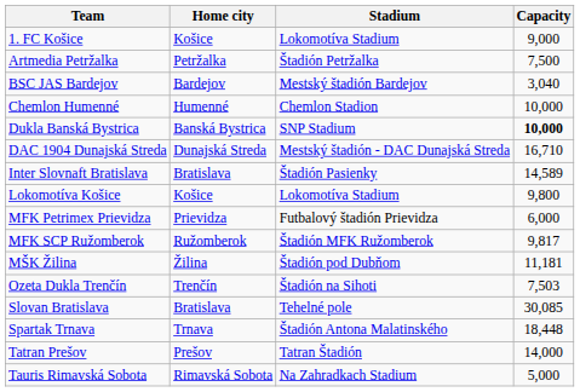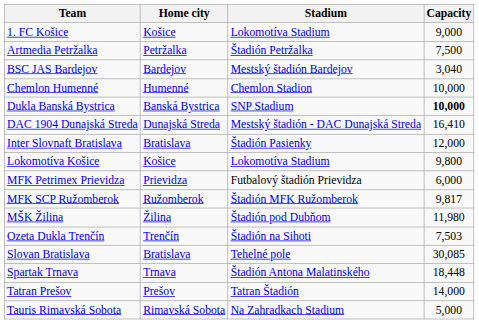 <table class="wikitable sortable">
 <tr>
 <th>Team</th>
 <th>Home city</th>
 <th>Stadium</th>
 <th>Capacity</th>
 </tr>
 <tr>
 <td><a href='#'>1. FC Košice</a></td>
 <td><a href='#'>Košice</a></td>
 <td><a href='#'>Lokomotíva Stadium</a></td>
 <td align="center">9,000</td>
 </tr>
 <tr>
 <td><a href='#'>Artmedia Petržalka</a></td>
 <td><a href='#'>Petržalka</a></td>
 <td><a href='#'>Štadión Petržalka</a></td>
 <td align="center">7,500</td>
 </tr>
 <tr>
 <td><a href='#'>BSC JAS Bardejov</a></td>
 <td><a href='#'>Bardejov</a></td>
 <td><a href='#'>Mestský štadión Bardejov</a></td>
 <td align="center">3,040</td>
 </tr>
 <tr>
 <td><a href='#'>Chemlon Humenné</a></td>
 <td><a href='#'>Humenné</a></td>
 <td><a href='#'>Chemlon Stadion</a></td>
 <td align="center">10,000</td>
 </tr>
 <tr>
 <td><a href='#'>Dukla Banská Bystrica</a></td>
 <td><a href='#'>Banská Bystrica</a></td>
 <td><a href='#'>SNP Stadium</a></td>
 <td align="center"><strong>10,000</strong></td>
 </tr>
 <tr>
 <td><a href='#'>DAC 1904 Dunajská Streda</a></td>
 <td><a href='#'>Dunajská Streda</a></td>
 <td><a href='#'>Mestský štadión - DAC Dunajská Streda</a></td>
-<td align="center">16,710</td>
+<td align="center">16,410</td>
 </tr>
 <tr>
 <td><a href='#'>Inter Slovnaft Bratislava</a></td>
 <td><a href='#'>Bratislava</a></td>
 <td><a href='#'>Štadión Pasienky</a></td>
-<td align="center">14,589</td>
+<td align="center">12,000</td>
 </tr>
 <tr>
 <td><a href='#'>Lokomotíva Košice</a></td>
 <td><a href='#'>Košice</a></td>
 <td><a href='#'>Lokomotíva Stadium</a></td>
 <td align="center">9,800</td>
 </tr>
 <tr>
 <td><a href='#'>MFK Petrimex Prievidza</a></td>
 <td><a href='#'>Prievidza</a></td>
 <td>Futbalový štadión Prievidza</td>
 <td align="center">6,000</td>
 </tr>
 <tr>
 <td><a href='#'>MFK SCP Ružomberok</a></td>
 <td><a href='#'>Ružomberok</a></td>
 <td><a href='#'>Štadión MFK Ružomberok</a></td>
 <td align="center">9,817</td>
 </tr>
 <tr>
 <td><a href='#'>MŠK Žilina</a></td>
 <td><a href='#'>Žilina</a></td>
 <td><a href='#'>Štadión pod Dubňom</a></td>
-<td align="center">11,181</td>
+<td align="center">11,980</td>
 </tr>
 <tr>
 <td><a href='#'>Ozeta Dukla Trenčín</a></td>
 <td><a href='#'>Trenčín</a></td>
 <td><a href='#'>Štadión na Sihoti</a></td>
 <td align="center">7,503</td>
 </tr>
 <tr>
 <td><a href='#'>Slovan Bratislava</a></td>
 <td><a href='#'>Bratislava</a></td>
 <td><a href='#'>Tehelné pole</a></td>
 <td align="center">30,085</td>
 </tr>
 <tr>
 <td><a href='#'>Spartak Trnava</a></td>
 <td><a href='#'>Trnava</a></td>
 <td><a href='#'>Štadión Antona Malatinského</a></td>
 <td align="center">18,448</td>
 </tr>
 <tr>
 <td><a href='#'>Tatran Prešov</a></td>
 <td><a href='#'>Prešov</a></td>
 <td><a href='#'>Tatran Štadión</a></td>
 <td align="center">14,000</td>
 </tr>
 <tr>
 <td><a href='#'>Tauris Rimavská Sobota</a></td>
 <td><a href='#'>Rimavská Sobota</a></td>
 <td><a href='#'>Na Zahradkach Stadium</a></td>
 <td align="center">5,000</td>
 </tr>
 </table>
